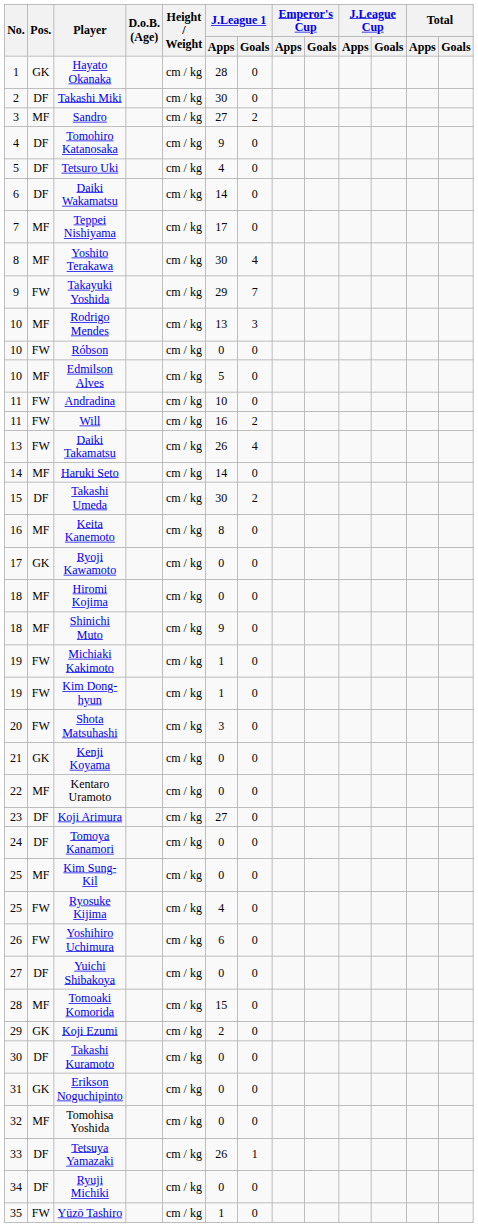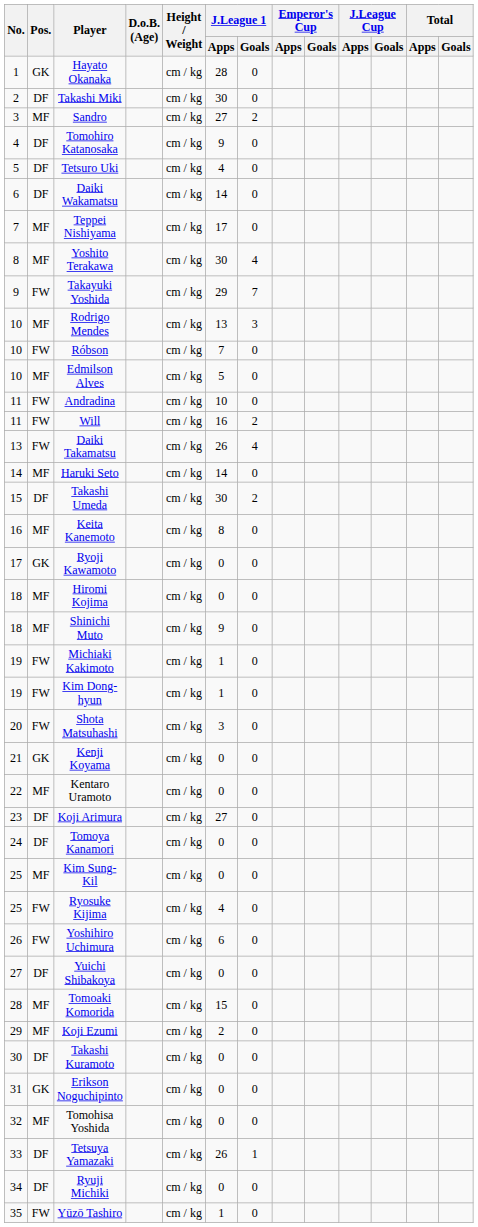 <table class="wikitable" style="text-align:center;">
 <tr>
 <th rowspan="2">No.</th>
 <th rowspan="2">Pos.</th>
 <th rowspan="2">Player</th>
 <th rowspan="2">D.o.B. (Age)</th>
 <th rowspan="2">Height / Weight</th>
 <th colspan="2"><a href='#'>J.League 1</a></th>
 <th colspan="2"><a href='#'>Emperor's Cup</a></th>
 <th colspan="2"><a href='#'>J.League Cup</a></th>
 <th colspan="2">Total</th>
 </tr>
 <tr>
 <th>Apps</th>
 <th>Goals</th>
 <th>Apps</th>
 <th>Goals</th>
 <th>Apps</th>
 <th>Goals</th>
 <th>Apps</th>
 <th>Goals</th>
 </tr>
 <tr>
 <td>1</td>
 <td>GK</td>
 <td><a href='#'>Hayato Okanaka</a></td>
 <td></td>
 <td>cm / kg</td>
 <td>28</td>
 <td>0</td>
 <td></td>
 <td></td>
 <td></td>
 <td></td>
 <td></td>
 <td></td>
 </tr>
 <tr>
 <td>2</td>
 <td>DF</td>
 <td><a href='#'>Takashi Miki</a></td>
 <td></td>
 <td>cm / kg</td>
 <td>30</td>
 <td>0</td>
 <td></td>
 <td></td>
 <td></td>
 <td></td>
 <td></td>
 <td></td>
 </tr>
 <tr>
 <td>3</td>
 <td>MF</td>
 <td><a href='#'>Sandro</a></td>
 <td></td>
 <td>cm / kg</td>
 <td>27</td>
 <td>2</td>
 <td></td>
 <td></td>
 <td></td>
 <td></td>
 <td></td>
 <td></td>
 </tr>
 <tr>
 <td>4</td>
 <td>DF</td>
 <td><a href='#'>Tomohiro Katanosaka</a></td>
 <td></td>
 <td>cm / kg</td>
 <td>9</td>
 <td>0</td>
 <td></td>
 <td></td>
 <td></td>
 <td></td>
 <td></td>
 <td></td>
 </tr>
 <tr>
 <td>5</td>
 <td>DF</td>
 <td><a href='#'>Tetsuro Uki</a></td>
 <td></td>
 <td>cm / kg</td>
 <td>4</td>
 <td>0</td>
 <td></td>
 <td></td>
 <td></td>
 <td></td>
 <td></td>
 <td></td>
 </tr>
 <tr>
 <td>6</td>
 <td>DF</td>
 <td><a href='#'>Daiki Wakamatsu</a></td>
 <td></td>
 <td>cm / kg</td>
 <td>14</td>
 <td>0</td>
 <td></td>
 <td></td>
 <td></td>
 <td></td>
 <td></td>
 <td></td>
 </tr>
 <tr>
 <td>7</td>
 <td>MF</td>
 <td><a href='#'>Teppei Nishiyama</a></td>
 <td></td>
 <td>cm / kg</td>
 <td>17</td>
 <td>0</td>
 <td></td>
 <td></td>
 <td></td>
 <td></td>
 <td></td>
 <td></td>
 </tr>
 <tr>
 <td>8</td>
 <td>MF</td>
 <td><a href='#'>Yoshito Terakawa</a></td>
 <td></td>
 <td>cm / kg</td>
 <td>30</td>
 <td>4</td>
 <td></td>
 <td></td>
 <td></td>
 <td></td>
 <td></td>
 <td></td>
 </tr>
 <tr>
 <td>9</td>
 <td>FW</td>
 <td><a href='#'>Takayuki Yoshida</a></td>
 <td></td>
 <td>cm / kg</td>
 <td>29</td>
 <td>7</td>
 <td></td>
 <td></td>
 <td></td>
 <td></td>
 <td></td>
 <td></td>
 </tr>
 <tr>
 <td>10</td>
 <td>MF</td>
 <td><a href='#'>Rodrigo Mendes</a></td>
 <td></td>
 <td>cm / kg</td>
 <td>13</td>
 <td>3</td>
 <td></td>
 <td></td>
 <td></td>
 <td></td>
 <td></td>
 <td></td>
 </tr>
 <tr>
 <td>10</td>
 <td>FW</td>
 <td><a href='#'>Róbson</a></td>
 <td></td>
 <td>cm / kg</td>
-<td>0</td>
+<td>7</td>
 <td>0</td>
 <td></td>
 <td></td>
 <td></td>
 <td></td>
 <td></td>
 <td></td>
 </tr>
 <tr>
 <td>10</td>
 <td>MF</td>
 <td><a href='#'>Edmilson Alves</a></td>
 <td></td>
 <td>cm / kg</td>
 <td>5</td>
 <td>0</td>
 <td></td>
 <td></td>
 <td></td>
 <td></td>
 <td></td>
 <td></td>
 </tr>
 <tr>
 <td>11</td>
 <td>FW</td>
 <td><a href='#'>Andradina</a></td>
 <td></td>
 <td>cm / kg</td>
 <td>10</td>
 <td>0</td>
 <td></td>
 <td></td>
 <td></td>
 <td></td>
 <td></td>
 <td></td>
 </tr>
 <tr>
 <td>11</td>
 <td>FW</td>
 <td><a href='#'>Will</a></td>
 <td></td>
 <td>cm / kg</td>
 <td>16</td>
 <td>2</td>
 <td></td>
 <td></td>
 <td></td>
 <td></td>
 <td></td>
 <td></td>
 </tr>
 <tr>
 <td>13</td>
 <td>FW</td>
 <td><a href='#'>Daiki Takamatsu</a></td>
 <td></td>
 <td>cm / kg</td>
 <td>26</td>
 <td>4</td>
 <td></td>
 <td></td>
 <td></td>
 <td></td>
 <td></td>
 <td></td>
 </tr>
 <tr>
 <td>14</td>
 <td>MF</td>
 <td><a href='#'>Haruki Seto</a></td>
 <td></td>
 <td>cm / kg</td>
 <td>14</td>
 <td>0</td>
 <td></td>
 <td></td>
 <td></td>
 <td></td>
 <td></td>
 <td></td>
 </tr>
 <tr>
 <td>15</td>
 <td>DF</td>
 <td><a href='#'>Takashi Umeda</a></td>
 <td></td>
 <td>cm / kg</td>
 <td>30</td>
 <td>2</td>
 <td></td>
 <td></td>
 <td></td>
 <td></td>
 <td></td>
 <td></td>
 </tr>
 <tr>
 <td>16</td>
 <td>MF</td>
 <td><a href='#'>Keita Kanemoto</a></td>
 <td></td>
 <td>cm / kg</td>
 <td>8</td>
 <td>0</td>
 <td></td>
 <td></td>
 <td></td>
 <td></td>
 <td></td>
 <td></td>
 </tr>
 <tr>
 <td>17</td>
 <td>GK</td>
 <td><a href='#'>Ryoji Kawamoto</a></td>
 <td></td>
 <td>cm / kg</td>
 <td>0</td>
 <td>0</td>
 <td></td>
 <td></td>
 <td></td>
 <td></td>
 <td></td>
 <td></td>
 </tr>
 <tr>
 <td>18</td>
 <td>MF</td>
 <td><a href='#'>Hiromi Kojima</a></td>
 <td></td>
 <td>cm / kg</td>
 <td>0</td>
 <td>0</td>
 <td></td>
 <td></td>
 <td></td>
 <td></td>
 <td></td>
 <td></td>
 </tr>
 <tr>
 <td>18</td>
 <td>MF</td>
 <td><a href='#'>Shinichi Muto</a></td>
 <td></td>
 <td>cm / kg</td>
 <td>9</td>
 <td>0</td>
 <td></td>
 <td></td>
 <td></td>
 <td></td>
 <td></td>
 <td></td>
 </tr>
 <tr>
 <td>19</td>
 <td>FW</td>
 <td><a href='#'>Michiaki Kakimoto</a></td>
 <td></td>
 <td>cm / kg</td>
 <td>1</td>
 <td>0</td>
 <td></td>
 <td></td>
 <td></td>
 <td></td>
 <td></td>
 <td></td>
 </tr>
 <tr>
 <td>19</td>
 <td>FW</td>
 <td><a href='#'>Kim Dong-hyun</a></td>
 <td></td>
 <td>cm / kg</td>
 <td>1</td>
 <td>0</td>
 <td></td>
 <td></td>
 <td></td>
 <td></td>
 <td></td>
 <td></td>
 </tr>
 <tr>
 <td>20</td>
 <td>FW</td>
 <td><a href='#'>Shota Matsuhashi</a></td>
 <td></td>
 <td>cm / kg</td>
 <td>3</td>
 <td>0</td>
 <td></td>
 <td></td>
 <td></td>
 <td></td>
 <td></td>
 <td></td>
 </tr>
 <tr>
 <td>21</td>
 <td>GK</td>
 <td><a href='#'>Kenji Koyama</a></td>
 <td></td>
 <td>cm / kg</td>
 <td>0</td>
 <td>0</td>
 <td></td>
 <td></td>
 <td></td>
 <td></td>
 <td></td>
 <td></td>
 </tr>
 <tr>
 <td>22</td>
 <td>MF</td>
 <td>Kentaro Uramoto</td>
 <td></td>
 <td>cm / kg</td>
 <td>0</td>
 <td>0</td>
 <td></td>
 <td></td>
 <td></td>
 <td></td>
 <td></td>
 <td></td>
 </tr>
 <tr>
 <td>23</td>
 <td>DF</td>
 <td><a href='#'>Koji Arimura</a></td>
 <td></td>
 <td>cm / kg</td>
 <td>27</td>
 <td>0</td>
 <td></td>
 <td></td>
 <td></td>
 <td></td>
 <td></td>
 <td></td>
 </tr>
 <tr>
 <td>24</td>
 <td>DF</td>
 <td><a href='#'>Tomoya Kanamori</a></td>
 <td></td>
 <td>cm / kg</td>
 <td>0</td>
 <td>0</td>
 <td></td>
 <td></td>
 <td></td>
 <td></td>
 <td></td>
 <td></td>
 </tr>
 <tr>
 <td>25</td>
 <td>MF</td>
 <td><a href='#'>Kim Sung-Kil</a></td>
 <td></td>
 <td>cm / kg</td>
 <td>0</td>
 <td>0</td>
 <td></td>
 <td></td>
 <td></td>
 <td></td>
 <td></td>
 <td></td>
 </tr>
 <tr>
 <td>25</td>
 <td>FW</td>
 <td><a href='#'>Ryosuke Kijima</a></td>
 <td></td>
 <td>cm / kg</td>
 <td>4</td>
 <td>0</td>
 <td></td>
 <td></td>
 <td></td>
 <td></td>
 <td></td>
 <td></td>
 </tr>
 <tr>
 <td>26</td>
 <td>FW</td>
 <td><a href='#'>Yoshihiro Uchimura</a></td>
 <td></td>
 <td>cm / kg</td>
 <td>6</td>
 <td>0</td>
 <td></td>
 <td></td>
 <td></td>
 <td></td>
 <td></td>
 <td></td>
 </tr>
 <tr>
 <td>27</td>
 <td>DF</td>
 <td><a href='#'>Yuichi Shibakoya</a></td>
 <td></td>
 <td>cm / kg</td>
 <td>0</td>
 <td>0</td>
 <td></td>
 <td></td>
 <td></td>
 <td></td>
 <td></td>
 <td></td>
 </tr>
 <tr>
 <td>28</td>
 <td>MF</td>
 <td><a href='#'>Tomoaki Komorida</a></td>
 <td></td>
 <td>cm / kg</td>
 <td>15</td>
 <td>0</td>
 <td></td>
 <td></td>
 <td></td>
 <td></td>
 <td></td>
 <td></td>
 </tr>
 <tr>
 <td>29</td>
-<td>GK</td>
+<td>MF</td>
 <td><a href='#'>Koji Ezumi</a></td>
 <td></td>
 <td>cm / kg</td>
 <td>2</td>
 <td>0</td>
 <td></td>
 <td></td>
 <td></td>
 <td></td>
 <td></td>
 <td></td>
 </tr>
 <tr>
 <td>30</td>
 <td>DF</td>
 <td><a href='#'>Takashi Kuramoto</a></td>
 <td></td>
 <td>cm / kg</td>
 <td>0</td>
 <td>0</td>
 <td></td>
 <td></td>
 <td></td>
 <td></td>
 <td></td>
 <td></td>
 </tr>
 <tr>
 <td>31</td>
 <td>GK</td>
 <td><a href='#'>Erikson Noguchipinto</a></td>
 <td></td>
 <td>cm / kg</td>
 <td>0</td>
 <td>0</td>
 <td></td>
 <td></td>
 <td></td>
 <td></td>
 <td></td>
 <td></td>
 </tr>
 <tr>
 <td>32</td>
 <td>MF</td>
 <td>Tomohisa Yoshida</td>
 <td></td>
 <td>cm / kg</td>
 <td>0</td>
 <td>0</td>
 <td></td>
 <td></td>
 <td></td>
 <td></td>
 <td></td>
 <td></td>
 </tr>
 <tr>
 <td>33</td>
 <td>DF</td>
 <td><a href='#'>Tetsuya Yamazaki</a></td>
 <td></td>
 <td>cm / kg</td>
 <td>26</td>
 <td>1</td>
 <td></td>
 <td></td>
 <td></td>
 <td></td>
 <td></td>
 <td></td>
 </tr>
 <tr>
 <td>34</td>
 <td>DF</td>
 <td><a href='#'>Ryuji Michiki</a></td>
 <td></td>
 <td>cm / kg</td>
 <td>0</td>
 <td>0</td>
 <td></td>
 <td></td>
 <td></td>
 <td></td>
 <td></td>
 <td></td>
 </tr>
 <tr>
 <td>35</td>
 <td>FW</td>
 <td><a href='#'>Yūzō Tashiro</a></td>
 <td></td>
 <td>cm / kg</td>
 <td>1</td>
 <td>0</td>
 <td></td>
 <td></td>
 <td></td>
 <td></td>
 <td></td>
 <td></td>
 </tr>
 </table>
